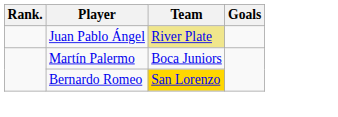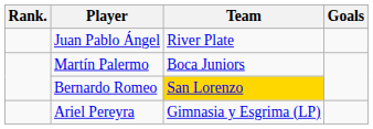 <table class="wikitable">
 <tr>
 <th>Rank.</th>
 <th>Player</th>
 <th>Team</th>
 <th>Goals</th>
 </tr>
 <tr>
 <td></td>
 <td> <a href='#'>Juan Pablo Ángel</a></td>
-<td style="background: khaki;"><a href='#'>River Plate</a></td>
+<td><a href='#'>River Plate</a></td>
 <td></td>
 </tr>
 <tr>
 <td rowspan=2></td>
 <td> <a href='#'>Martín Palermo</a></td>
 <td><a href='#'>Boca Juniors</a></td>
 <td rowspan=2></td>
 </tr>
 <tr>
 <td> <a href='#'>Bernardo Romeo</a></td>
 <td style="background: gold;"><a href='#'>San Lorenzo</a></td>
 </tr>
+<tr>
+<td></td>
+<td> <a href='#'>Ariel Pereyra</a></td>
+<td><a href='#'>Gimnasia y Esgrima (LP)</a></td>
+<td></td>
+</tr>
 </table>
